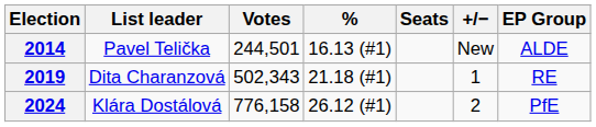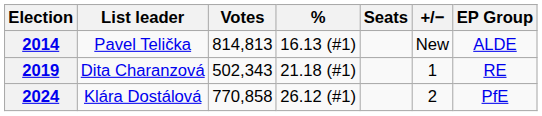 <table class="wikitable" style="text-align: center;">
 <tr>
 <th>Election</th>
 <th>List leader</th>
 <th>Votes</th>
 <th>%</th>
 <th>Seats</th>
 <th>+/−</th>
 <th>EP Group</th>
 </tr>
 <tr>
 <th><a href='#'>2014</a></th>
 <td><a href='#'>Pavel Telička</a></td>
-<td>244,501</td>
+<td>814,813</td>
 <td>16.13 (#1)</td>
 <td></td>
 <td>New</td>
 <td><a href='#'>ALDE</a></td>
 </tr>
 <tr>
 <th><a href='#'>2019</a></th>
 <td><a href='#'>Dita Charanzová</a></td>
 <td>502,343</td>
 <td>21.18 (#1)</td>
 <td></td>
 <td> 1</td>
 <td><a href='#'>RE</a></td>
 </tr>
 <tr>
 <th><a href='#'>2024</a></th>
 <td><a href='#'>Klára Dostálová</a></td>
-<td>776,158</td>
+<td>770,858</td>
 <td>26.12 (#1)</td>
 <td></td>
 <td> 2</td>
 <td><a href='#'>PfE</a></td>
 </tr>
 </table>
